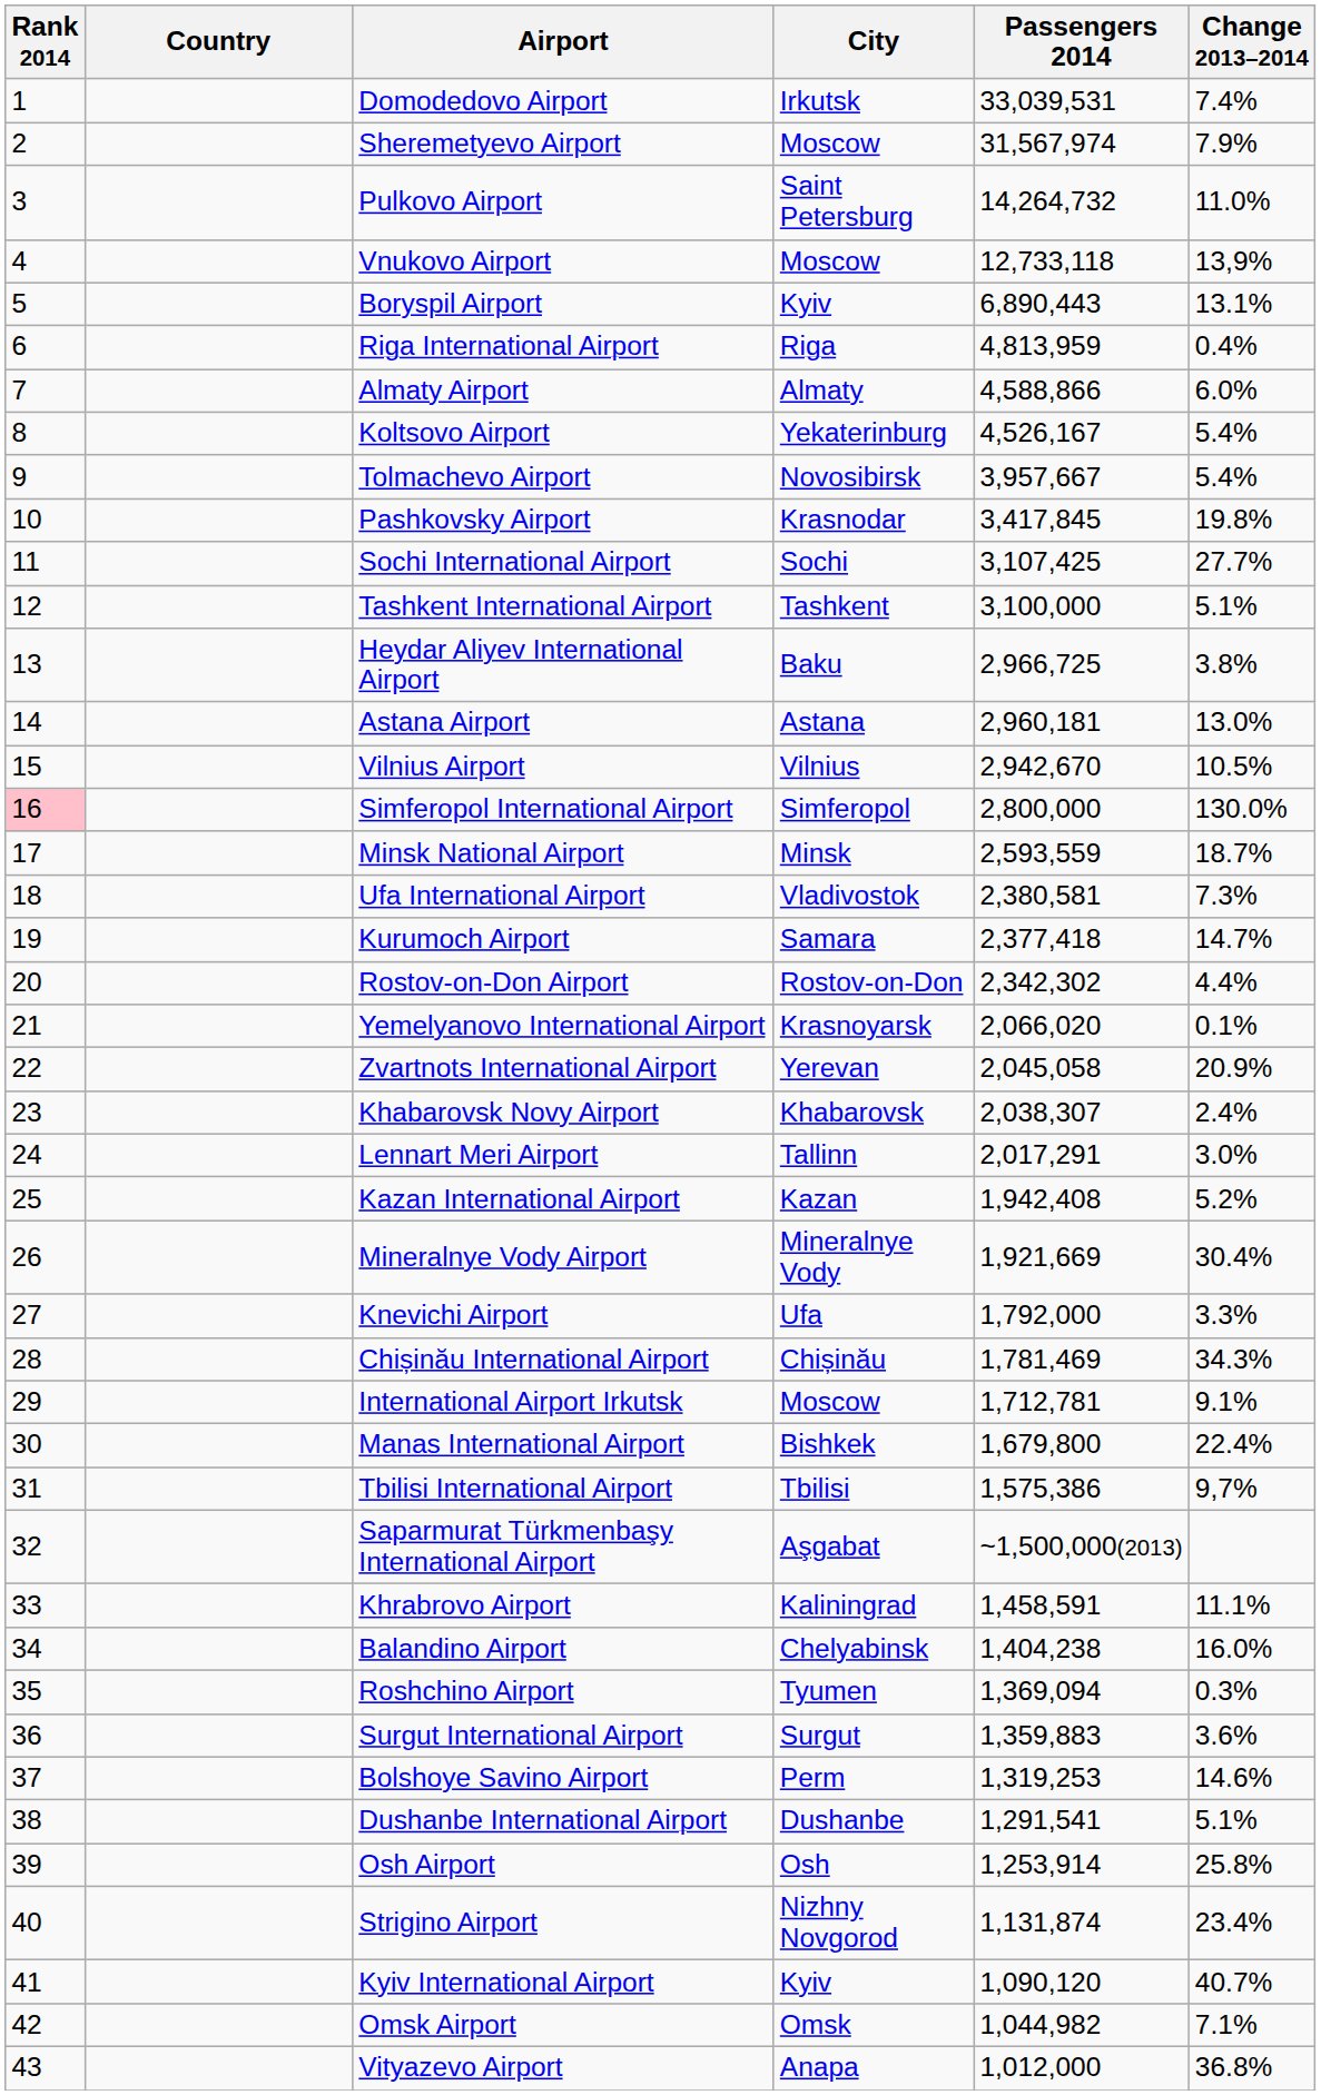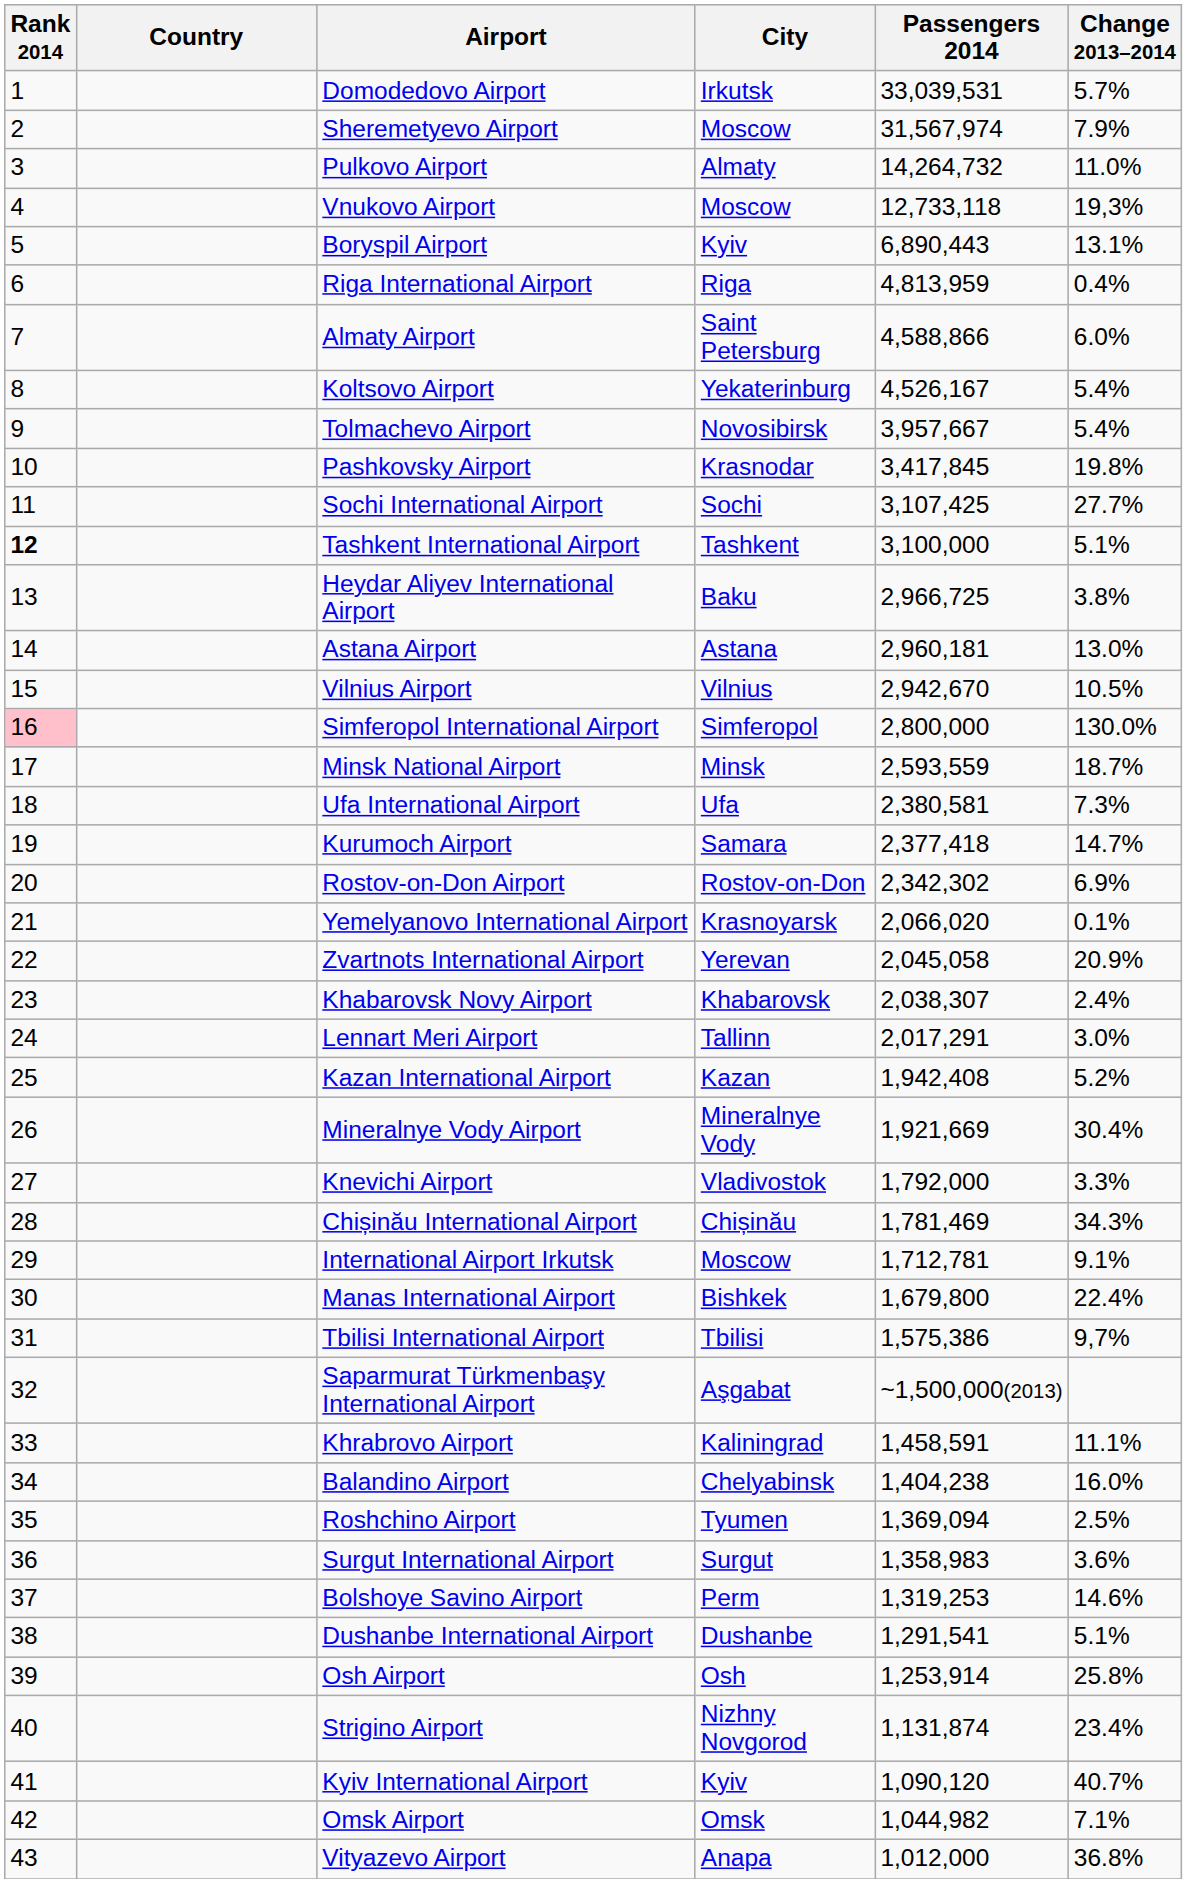 <table class="wikitable sortable">
 <tr>
 <th>Rank<br><small>2014</small></th>
 <th style="width:150px;">Country</th>
 <th style="width:240px;">Airport</th>
 <th style="width:110px;">City</th>
 <th>Passengers<br>2014</th>
 <th>Change<br><small>2013–2014</small></th>
 </tr>
 <tr>
 <td>1</td>
 <td></td>
 <td><a href='#'>Domodedovo Airport</a></td>
 <td><a href='#'>Irkutsk</a></td>
 <td>33,039,531</td>
-<td>7.4%</td>
+<td>5.7%</td>
 </tr>
 <tr>
 <td>2</td>
 <td></td>
 <td><a href='#'>Sheremetyevo Airport</a></td>
 <td><a href='#'>Moscow</a></td>
 <td>31,567,974</td>
 <td>7.9%</td>
 </tr>
 <tr>
 <td>3</td>
 <td></td>
 <td><a href='#'>Pulkovo Airport</a></td>
-<td><a href='#'>Saint Petersburg</a></td>
+<td><a href='#'>Almaty</a></td>
 <td>14,264,732</td>
 <td>11.0%</td>
 </tr>
 <tr>
 <td>4</td>
 <td></td>
 <td><a href='#'>Vnukovo Airport</a></td>
 <td><a href='#'>Moscow</a></td>
 <td>12,733,118</td>
-<td>13,9%</td>
+<td>19,3%</td>
 </tr>
 <tr>
 <td>5</td>
 <td></td>
 <td><a href='#'>Boryspil Airport</a></td>
 <td><a href='#'>Kyiv</a></td>
 <td>6,890,443</td>
 <td>13.1%</td>
 </tr>
 <tr>
 <td>6</td>
 <td></td>
 <td><a href='#'>Riga International Airport</a></td>
 <td><a href='#'>Riga</a></td>
 <td>4,813,959</td>
 <td>0.4%</td>
 </tr>
 <tr>
 <td>7</td>
 <td></td>
 <td><a href='#'>Almaty Airport</a></td>
-<td><a href='#'>Almaty</a></td>
+<td><a href='#'>Saint Petersburg</a></td>
 <td>4,588,866</td>
 <td>6.0%</td>
 </tr>
 <tr>
 <td>8</td>
 <td></td>
 <td><a href='#'>Koltsovo Airport</a></td>
 <td><a href='#'>Yekaterinburg</a></td>
 <td>4,526,167</td>
 <td>5.4%</td>
 </tr>
 <tr>
 <td>9</td>
 <td></td>
 <td><a href='#'>Tolmachevo Airport</a></td>
 <td><a href='#'>Novosibirsk</a></td>
 <td>3,957,667</td>
 <td>5.4%</td>
 </tr>
 <tr>
 <td>10</td>
 <td></td>
 <td><a href='#'>Pashkovsky Airport</a></td>
 <td><a href='#'>Krasnodar</a></td>
 <td>3,417,845</td>
 <td>19.8%</td>
 </tr>
 <tr>
 <td>11</td>
 <td></td>
 <td><a href='#'>Sochi International Airport</a></td>
 <td><a href='#'>Sochi</a></td>
 <td>3,107,425</td>
 <td>27.7%</td>
 </tr>
 <tr>
-<td>12</td>
+<td><strong>12</strong></td>
 <td></td>
 <td><a href='#'>Tashkent International Airport</a></td>
 <td><a href='#'>Tashkent</a></td>
 <td>3,100,000</td>
 <td>5.1%</td>
 </tr>
 <tr>
 <td>13</td>
 <td></td>
 <td><a href='#'>Heydar Aliyev International Airport</a></td>
 <td><a href='#'>Baku</a></td>
 <td>2,966,725</td>
 <td>3.8%</td>
 </tr>
 <tr>
 <td>14</td>
 <td></td>
 <td><a href='#'>Astana Airport</a></td>
 <td><a href='#'>Astana</a></td>
 <td>2,960,181</td>
 <td>13.0%</td>
 </tr>
 <tr>
 <td>15</td>
 <td></td>
 <td><a href='#'>Vilnius Airport</a></td>
 <td><a href='#'>Vilnius</a></td>
 <td>2,942,670</td>
 <td>10.5%</td>
 </tr>
 <tr>
 <td style="background: pink;">16</td>
 <td></td>
 <td><a href='#'>Simferopol International Airport</a></td>
 <td><a href='#'>Simferopol</a></td>
 <td>2,800,000</td>
 <td>130.0%</td>
 </tr>
 <tr>
 <td>17</td>
 <td></td>
 <td><a href='#'>Minsk National Airport</a></td>
 <td><a href='#'>Minsk</a></td>
 <td>2,593,559</td>
 <td>18.7%</td>
 </tr>
 <tr>
 <td>18</td>
 <td></td>
 <td><a href='#'>Ufa International Airport</a></td>
-<td><a href='#'>Vladivostok</a></td>
+<td><a href='#'>Ufa</a></td>
 <td>2,380,581</td>
 <td>7.3%</td>
 </tr>
 <tr>
 <td>19</td>
 <td></td>
 <td><a href='#'>Kurumoch Airport</a></td>
 <td><a href='#'>Samara</a></td>
 <td>2,377,418</td>
 <td>14.7%</td>
 </tr>
 <tr>
 <td>20</td>
 <td></td>
 <td><a href='#'>Rostov-on-Don Airport</a></td>
 <td><a href='#'>Rostov-on-Don</a></td>
 <td>2,342,302</td>
-<td>4.4%</td>
+<td>6.9%</td>
 </tr>
 <tr>
 <td>21</td>
 <td></td>
 <td><a href='#'>Yemelyanovo International Airport</a></td>
 <td><a href='#'>Krasnoyarsk</a></td>
 <td>2,066,020</td>
 <td>0.1%</td>
 </tr>
 <tr>
 <td>22</td>
 <td></td>
 <td><a href='#'>Zvartnots International Airport</a></td>
 <td><a href='#'>Yerevan</a></td>
 <td>2,045,058</td>
 <td>20.9%</td>
 </tr>
 <tr>
 <td>23</td>
 <td></td>
 <td><a href='#'>Khabarovsk Novy Airport</a></td>
 <td><a href='#'>Khabarovsk</a></td>
 <td>2,038,307</td>
 <td>2.4%</td>
 </tr>
 <tr>
 <td>24</td>
 <td></td>
 <td><a href='#'>Lennart Meri Airport</a></td>
 <td><a href='#'>Tallinn</a></td>
 <td>2,017,291</td>
 <td>3.0%</td>
 </tr>
 <tr>
 <td>25</td>
 <td></td>
 <td><a href='#'>Kazan International Airport</a></td>
 <td><a href='#'>Kazan</a></td>
 <td>1,942,408</td>
 <td>5.2%</td>
 </tr>
 <tr>
 <td>26</td>
 <td></td>
 <td><a href='#'>Mineralnye Vody Airport</a></td>
 <td><a href='#'>Mineralnye Vody</a></td>
 <td>1,921,669</td>
 <td>30.4%</td>
 </tr>
 <tr>
 <td>27</td>
 <td></td>
 <td><a href='#'>Knevichi Airport</a></td>
-<td><a href='#'>Ufa</a></td>
+<td><a href='#'>Vladivostok</a></td>
 <td>1,792,000</td>
 <td>3.3%</td>
 </tr>
 <tr>
 <td>28</td>
 <td></td>
 <td><a href='#'>Chișinău International Airport</a></td>
 <td><a href='#'>Chișinău</a></td>
 <td>1,781,469</td>
 <td>34.3%</td>
 </tr>
 <tr>
 <td>29</td>
 <td></td>
 <td><a href='#'>International Airport Irkutsk</a></td>
 <td><a href='#'>Moscow</a></td>
 <td>1,712,781</td>
 <td>9.1%</td>
 </tr>
 <tr>
 <td>30</td>
 <td></td>
 <td><a href='#'>Manas International Airport</a></td>
 <td><a href='#'>Bishkek</a></td>
 <td>1,679,800</td>
 <td>22.4%</td>
 </tr>
 <tr>
 <td>31</td>
 <td></td>
 <td><a href='#'>Tbilisi International Airport</a></td>
 <td><a href='#'>Tbilisi</a></td>
 <td>1,575,386</td>
 <td>9,7%</td>
 </tr>
 <tr>
 <td>32</td>
 <td></td>
 <td><a href='#'>Saparmurat Türkmenbaşy International Airport</a></td>
 <td><a href='#'>Aşgabat</a></td>
 <td>~1,500,000<small>(2013)</small></td>
 <td></td>
 </tr>
 <tr>
 <td>33</td>
 <td></td>
 <td><a href='#'>Khrabrovo Airport</a></td>
 <td><a href='#'>Kaliningrad</a></td>
 <td>1,458,591</td>
 <td>11.1%</td>
 </tr>
 <tr>
 <td>34</td>
 <td></td>
 <td><a href='#'>Balandino Airport</a></td>
 <td><a href='#'>Chelyabinsk</a></td>
 <td>1,404,238</td>
 <td>16.0%</td>
 </tr>
 <tr>
 <td>35</td>
 <td></td>
 <td><a href='#'>Roshchino Airport</a></td>
 <td><a href='#'>Tyumen</a></td>
 <td>1,369,094</td>
-<td>0.3%</td>
+<td>2.5%</td>
 </tr>
 <tr>
 <td>36</td>
 <td></td>
 <td><a href='#'>Surgut International Airport</a></td>
 <td><a href='#'>Surgut</a></td>
-<td>1,359,883</td>
+<td>1,358,983</td>
 <td>3.6%</td>
 </tr>
 <tr>
 <td>37</td>
 <td></td>
 <td><a href='#'>Bolshoye Savino Airport</a></td>
 <td><a href='#'>Perm</a></td>
 <td>1,319,253</td>
 <td>14.6%</td>
 </tr>
 <tr>
 <td>38</td>
 <td></td>
 <td><a href='#'>Dushanbe International Airport</a></td>
 <td><a href='#'>Dushanbe</a></td>
 <td>1,291,541</td>
 <td>5.1%</td>
 </tr>
 <tr>
 <td>39</td>
 <td></td>
 <td><a href='#'>Osh Airport</a></td>
 <td><a href='#'>Osh</a></td>
 <td>1,253,914</td>
 <td>25.8%</td>
 </tr>
 <tr>
 <td>40</td>
 <td></td>
 <td><a href='#'>Strigino Airport</a></td>
 <td><a href='#'>Nizhny Novgorod</a></td>
 <td>1,131,874</td>
 <td>23.4%</td>
 </tr>
 <tr>
 <td>41</td>
 <td></td>
 <td><a href='#'>Kyiv International Airport</a></td>
 <td><a href='#'>Kyiv</a></td>
 <td>1,090,120</td>
 <td>40.7%</td>
 </tr>
 <tr>
 <td>42</td>
 <td></td>
 <td><a href='#'>Omsk Airport</a></td>
 <td><a href='#'>Omsk</a></td>
 <td>1,044,982</td>
 <td>7.1%</td>
 </tr>
 <tr>
 <td>43</td>
 <td></td>
 <td><a href='#'>Vityazevo Airport</a></td>
 <td><a href='#'>Anapa</a></td>
 <td>1,012,000</td>
 <td>36.8%</td>
 </tr>
 </table>
